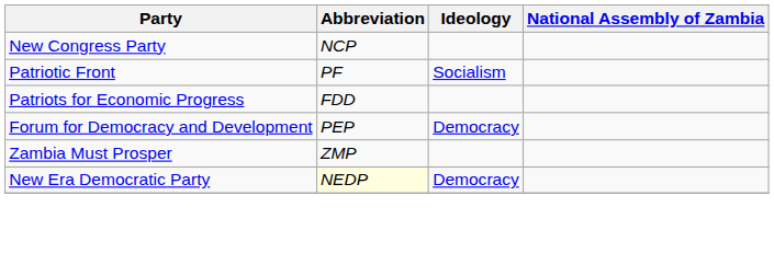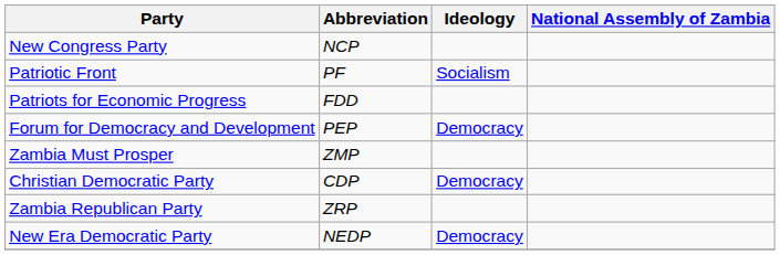 <table class="wikitable sortable" style="font-size:90%">
 <tr>
 <th>Party</th>
 <th>Abbreviation</th>
 <th>Ideology</th>
 <th><a href='#'>National Assembly of Zambia</a></th>
 </tr>
 <tr>
 <td><a href='#'>New Congress Party</a></td>
 <td><em>NCP</em></td>
 <td></td>
 <td></td>
 </tr>
 <tr>
 <td><a href='#'>Patriotic Front</a></td>
 <td><em>PF</em></td>
 <td><a href='#'>Socialism</a></td>
 <td></td>
 </tr>
 <tr>
 <td><a href='#'>Patriots for Economic Progress</a></td>
 <td><em>FDD</em></td>
 <td></td>
 <td></td>
 </tr>
 <tr>
 <td><a href='#'>Forum for Democracy and Development</a></td>
 <td><em>PEP</em></td>
 <td><a href='#'>Democracy</a></td>
 <td></td>
 </tr>
 <tr>
 <td><a href='#'>Zambia Must Prosper</a></td>
 <td><em>ZMP</em></td>
 <td></td>
 <td></td>
 </tr>
 <tr>
+<td><a href='#'>Christian Democratic Party</a></td>
+<td><em>CDP</em></td>
+<td><a href='#'>Democracy</a></td>
+<td></td>
+</tr>
+<tr>
+<td><a href='#'>Zambia Republican Party</a></td>
+<td><em>ZRP</em></td>
+<td></td>
+<td></td>
+</tr>
+<tr>
 <td><a href='#'>New Era Democratic Party</a></td>
-<td style="background: lightyellow;"><em>NEDP</em></td>
+<td><em>NEDP</em></td>
 <td><a href='#'>Democracy</a></td>
 <td></td>
 </tr>
 <tr>
 </tr>
 </table>
